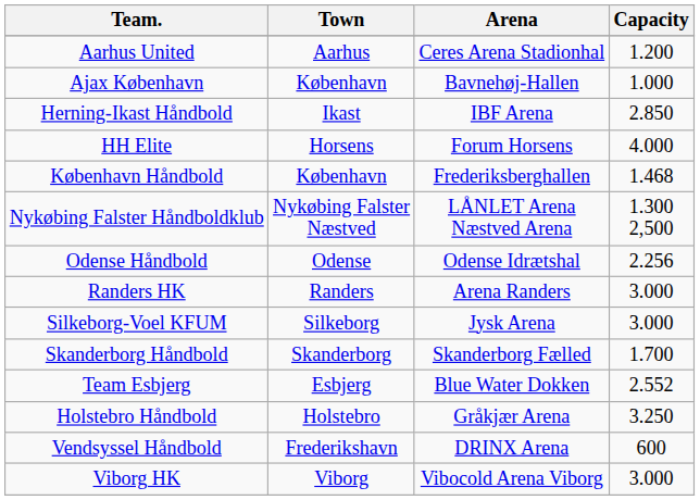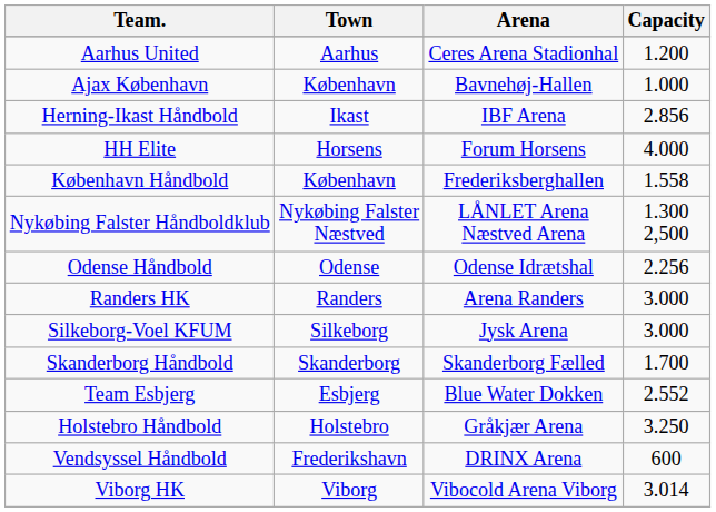 <table class="wikitable" style="text-align: center;">
 <tr>
 <th valign=center>Team.</th>
 <th>Town</th>
 <th>Arena</th>
 <th>Capacity</th>
 </tr>
 <tr>
 </tr>
 <tr>
 <td><a href='#'>Aarhus United</a></td>
 <td><a href='#'>Aarhus</a></td>
 <td><a href='#'>Ceres Arena Stadionhal</a></td>
 <td>1.200</td>
 </tr>
 <tr>
 <td><a href='#'>Ajax København</a></td>
 <td><a href='#'>København</a></td>
 <td><a href='#'>Bavnehøj-Hallen</a></td>
 <td>1.000</td>
 </tr>
 <tr>
 <td><a href='#'>Herning-Ikast Håndbold</a></td>
 <td><a href='#'>Ikast</a></td>
 <td><a href='#'>IBF Arena</a></td>
-<td>2.850</td>
+<td>2.856</td>
 </tr>
 <tr>
 <td><a href='#'>HH Elite</a></td>
 <td><a href='#'>Horsens</a></td>
 <td><a href='#'>Forum Horsens</a></td>
 <td>4.000</td>
 </tr>
 <tr>
 <td><a href='#'>København Håndbold</a></td>
 <td><a href='#'>København</a></td>
 <td><a href='#'>Frederiksberghallen</a></td>
-<td>1.468</td>
+<td>1.558</td>
 </tr>
 <tr>
 <td><a href='#'>Nykøbing Falster Håndboldklub</a></td>
 <td><a href='#'>Nykøbing Falster</a><br><a href='#'>Næstved</a></td>
 <td><a href='#'>LÅNLET Arena</a><br><a href='#'>Næstved Arena</a></td>
 <td>1.300<br>2,500</td>
 </tr>
 <tr>
 <td><a href='#'>Odense Håndbold</a></td>
 <td><a href='#'>Odense</a></td>
 <td><a href='#'>Odense Idrætshal</a></td>
 <td>2.256</td>
 </tr>
 <tr>
 <td><a href='#'>Randers HK</a></td>
 <td><a href='#'>Randers</a></td>
 <td><a href='#'>Arena Randers</a></td>
 <td>3.000</td>
 </tr>
 <tr>
 <td><a href='#'>Silkeborg-Voel KFUM</a></td>
 <td><a href='#'>Silkeborg</a></td>
 <td><a href='#'>Jysk Arena</a></td>
 <td>3.000</td>
 </tr>
 <tr>
 <td><a href='#'>Skanderborg Håndbold</a></td>
 <td><a href='#'>Skanderborg</a></td>
 <td><a href='#'>Skanderborg Fælled</a></td>
 <td>1.700</td>
 </tr>
 <tr>
 <td><a href='#'>Team Esbjerg</a></td>
 <td><a href='#'>Esbjerg</a></td>
 <td><a href='#'>Blue Water Dokken</a></td>
 <td>2.552</td>
 </tr>
 <tr>
 <td><a href='#'>Holstebro Håndbold</a></td>
 <td><a href='#'>Holstebro</a></td>
 <td><a href='#'>Gråkjær Arena</a></td>
 <td>3.250</td>
 </tr>
 <tr>
 <td><a href='#'>Vendsyssel Håndbold</a></td>
 <td><a href='#'>Frederikshavn</a></td>
 <td><a href='#'>DRINX Arena</a></td>
 <td>600</td>
 </tr>
 <tr>
 <td><a href='#'>Viborg HK</a></td>
 <td><a href='#'>Viborg</a></td>
 <td><a href='#'>Vibocold Arena Viborg</a></td>
-<td>3.000</td>
+<td>3.014</td>
 </tr>
 <tr>
 </tr>
 </table>
